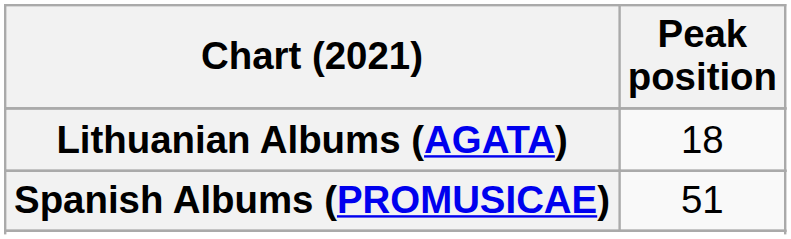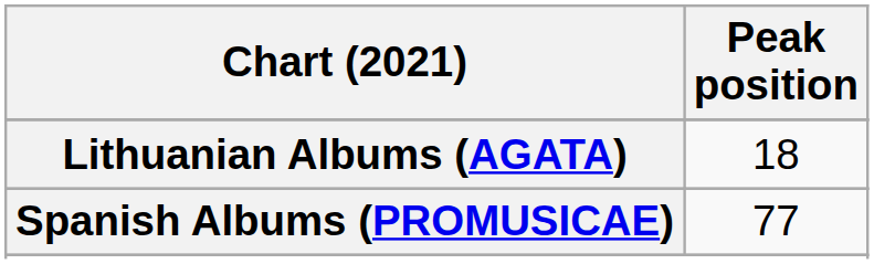 <table class="wikitable sortable plainrowheaders" style="text-align:center">
 <tr>
 <th scope="col">Chart (2021)</th>
 <th scope="col">Peak<br>position</th>
 </tr>
 <tr>
 </tr>
 <tr>
 </tr>
 <tr>
 </tr>
 <tr>
 </tr>
 <tr>
 </tr>
 <tr>
 </tr>
 <tr>
 </tr>
 <tr>
 </tr>
 <tr>
 </tr>
 <tr>
 </tr>
 <tr>
 <th scope="row">Lithuanian Albums (<a href='#'>AGATA</a>)</th>
 <td>18</td>
 </tr>
 <tr>
 </tr>
 <tr>
 </tr>
 <tr>
 <th scope="row">Spanish Albums (<a href='#'>PROMUSICAE</a>)</th>
-<td>51</td>
+<td>77</td>
 </tr>
 <tr>
 </tr>
 <tr>
 </tr>
 <tr>
 </tr>
 <tr>
 </tr>
 <tr>
 </tr>
 </table>
